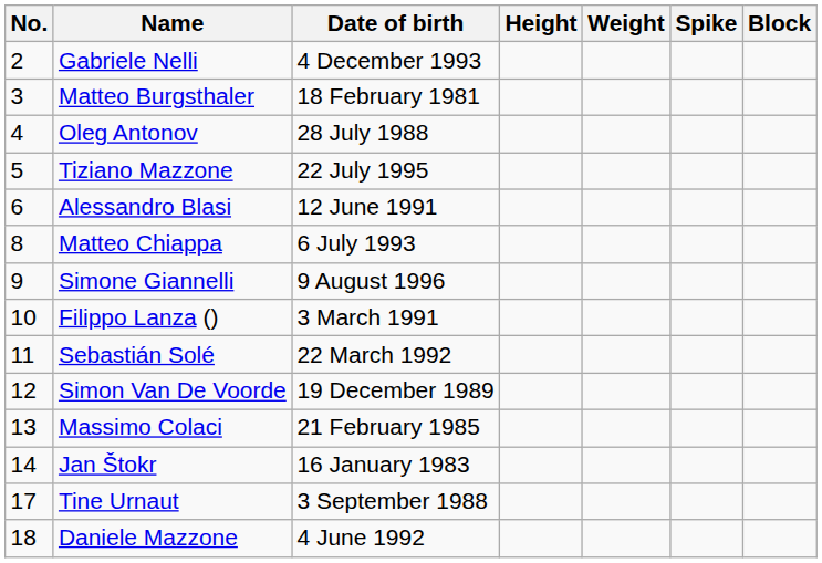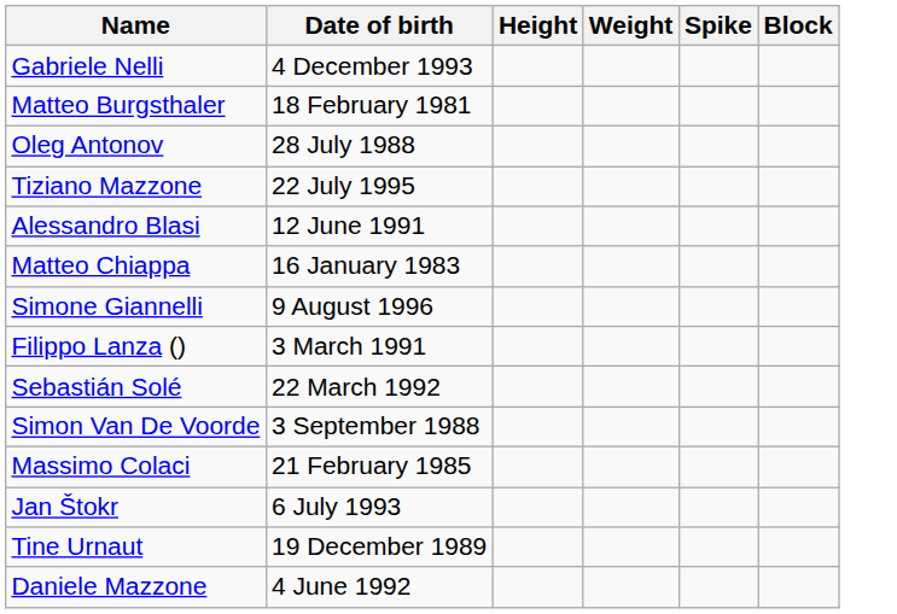 <table class="wikitable sortable">
 <tr>
-<th>No.</th>
 <th>Name</th>
 <th>Date of birth</th>
 <th>Height</th>
 <th>Weight</th>
 <th>Spike</th>
 <th>Block</th>
 </tr>
 <tr>
-<td>2</td>
 <td> <a href='#'>Gabriele Nelli</a></td>
 <td>4 December 1993</td>
 <td></td>
 <td></td>
 <td></td>
 <td></td>
 </tr>
 <tr>
-<td>3</td>
 <td> <a href='#'>Matteo Burgsthaler</a></td>
 <td>18 February 1981</td>
 <td></td>
 <td></td>
 <td></td>
 <td></td>
 </tr>
 <tr>
-<td>4</td>
 <td> <a href='#'>Oleg Antonov</a></td>
 <td>28 July 1988</td>
 <td></td>
 <td></td>
 <td></td>
 <td></td>
 </tr>
 <tr>
-<td>5</td>
 <td> <a href='#'>Tiziano Mazzone</a></td>
 <td>22 July 1995</td>
 <td></td>
 <td></td>
 <td></td>
 <td></td>
 </tr>
 <tr>
-<td>6</td>
 <td> <a href='#'>Alessandro Blasi</a></td>
 <td>12 June 1991</td>
 <td></td>
 <td></td>
 <td></td>
 <td></td>
 </tr>
 <tr>
-<td>8</td>
 <td> <a href='#'>Matteo Chiappa</a></td>
-<td>6 July 1993</td>
+<td>16 January 1983</td>
 <td></td>
 <td></td>
 <td></td>
 <td></td>
 </tr>
 <tr>
-<td>9</td>
 <td> <a href='#'>Simone Giannelli</a></td>
 <td>9 August 1996</td>
 <td></td>
 <td></td>
 <td></td>
 <td></td>
 </tr>
 <tr>
-<td>10</td>
 <td> <a href='#'>Filippo Lanza</a> ()</td>
 <td>3 March 1991</td>
 <td></td>
 <td></td>
 <td></td>
 <td></td>
 </tr>
 <tr>
-<td>11</td>
 <td> <a href='#'>Sebastián Solé</a></td>
 <td>22 March 1992</td>
 <td></td>
 <td></td>
 <td></td>
 <td></td>
 </tr>
 <tr>
-<td>12</td>
 <td> <a href='#'>Simon Van De Voorde</a></td>
-<td>19 December 1989</td>
+<td>3 September 1988</td>
 <td></td>
 <td></td>
 <td></td>
 <td></td>
 </tr>
 <tr>
-<td>13</td>
 <td> <a href='#'>Massimo Colaci</a></td>
 <td>21 February 1985</td>
 <td></td>
 <td></td>
 <td></td>
 <td></td>
 </tr>
 <tr>
-<td>14</td>
 <td> <a href='#'>Jan Štokr</a></td>
-<td>16 January 1983</td>
+<td>6 July 1993</td>
 <td></td>
 <td></td>
 <td></td>
 <td></td>
 </tr>
 <tr>
-<td>17</td>
 <td> <a href='#'>Tine Urnaut</a></td>
-<td>3 September 1988</td>
+<td>19 December 1989</td>
 <td></td>
 <td></td>
 <td></td>
 <td></td>
 </tr>
 <tr>
-<td>18</td>
 <td> <a href='#'>Daniele Mazzone</a></td>
 <td>4 June 1992</td>
 <td></td>
 <td></td>
 <td></td>
 <td></td>
 </tr>
 </table>
